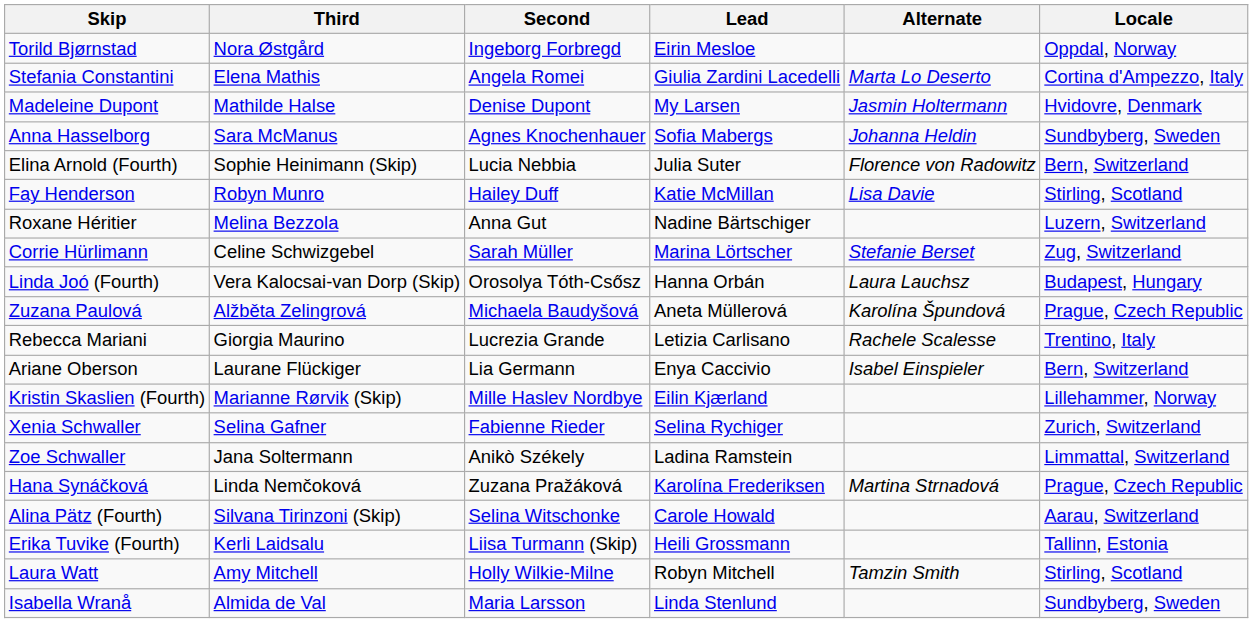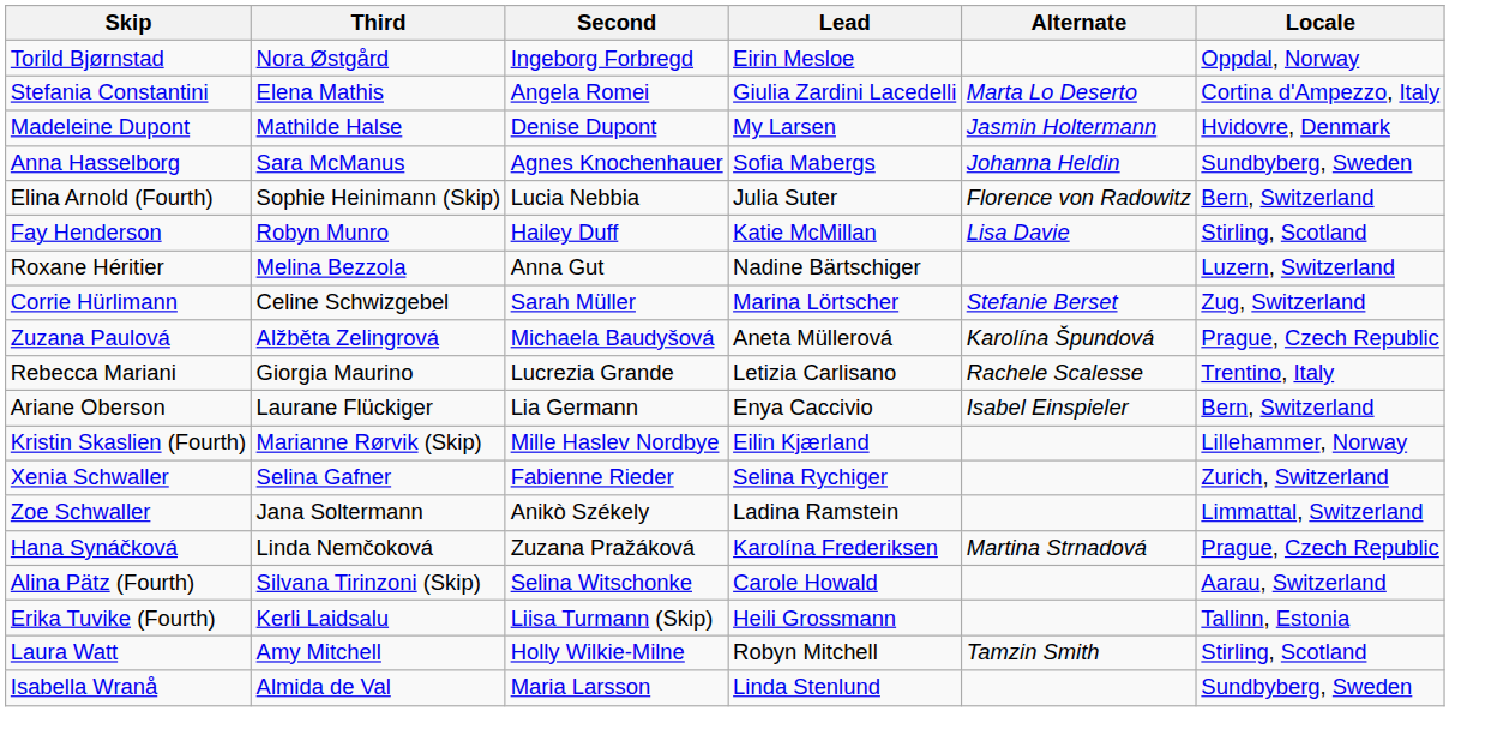 <table class=wikitable>
 <tr>
 <th scope="col">Skip</th>
 <th scope="col">Third</th>
 <th scope="col">Second</th>
 <th scope="col">Lead</th>
 <th scope="col">Alternate</th>
 <th scope="col">Locale</th>
 </tr>
 <tr>
 <td><a href='#'>Torild Bjørnstad</a></td>
 <td><a href='#'>Nora Østgård</a></td>
 <td><a href='#'>Ingeborg Forbregd</a></td>
 <td><a href='#'>Eirin Mesloe</a></td>
 <td></td>
 <td> <a href='#'>Oppdal</a>, <a href='#'>Norway</a></td>
 </tr>
 <tr>
 <td><a href='#'>Stefania Constantini</a></td>
 <td><a href='#'>Elena Mathis</a></td>
 <td><a href='#'>Angela Romei</a></td>
 <td><a href='#'>Giulia Zardini Lacedelli</a></td>
 <td><em><a href='#'>Marta Lo Deserto</a></em></td>
 <td> <a href='#'>Cortina d'Ampezzo</a>, <a href='#'>Italy</a></td>
 </tr>
 <tr>
 <td><a href='#'>Madeleine Dupont</a></td>
 <td><a href='#'>Mathilde Halse</a></td>
 <td><a href='#'>Denise Dupont</a></td>
 <td><a href='#'>My Larsen</a></td>
 <td><em><a href='#'>Jasmin Holtermann</a></em></td>
 <td> <a href='#'>Hvidovre</a>, <a href='#'>Denmark</a></td>
 </tr>
 <tr>
 <td><a href='#'>Anna Hasselborg</a></td>
 <td><a href='#'>Sara McManus</a></td>
 <td><a href='#'>Agnes Knochenhauer</a></td>
 <td><a href='#'>Sofia Mabergs</a></td>
 <td><em><a href='#'>Johanna Heldin</a></em></td>
 <td> <a href='#'>Sundbyberg</a>, <a href='#'>Sweden</a></td>
 </tr>
 <tr>
 <td>Elina Arnold (Fourth)</td>
 <td>Sophie Heinimann (Skip)</td>
 <td>Lucia Nebbia</td>
 <td>Julia Suter</td>
 <td><em>Florence von Radowitz</em></td>
 <td> <a href='#'>Bern</a>, <a href='#'>Switzerland</a></td>
 </tr>
 <tr>
 <td><a href='#'>Fay Henderson</a></td>
 <td><a href='#'>Robyn Munro</a></td>
 <td><a href='#'>Hailey Duff</a></td>
 <td><a href='#'>Katie McMillan</a></td>
 <td><em><a href='#'>Lisa Davie</a></em></td>
 <td> <a href='#'>Stirling</a>, <a href='#'>Scotland</a></td>
 </tr>
 <tr>
 <td>Roxane Héritier</td>
 <td><a href='#'>Melina Bezzola</a></td>
 <td>Anna Gut</td>
 <td>Nadine Bärtschiger</td>
 <td></td>
 <td> <a href='#'>Luzern</a>, <a href='#'>Switzerland</a></td>
 </tr>
 <tr>
 <td><a href='#'>Corrie Hürlimann</a></td>
 <td>Celine Schwizgebel</td>
 <td><a href='#'>Sarah Müller</a></td>
 <td><a href='#'>Marina Lörtscher</a></td>
 <td><em><a href='#'>Stefanie Berset</a></em></td>
 <td> <a href='#'>Zug</a>, <a href='#'>Switzerland</a></td>
-</tr>
-<tr>
-<td><a href='#'>Linda Joó</a> (Fourth)</td>
-<td>Vera Kalocsai-van Dorp (Skip)</td>
-<td>Orosolya Tóth-Csősz</td>
-<td>Hanna Orbán</td>
-<td><em>Laura Lauchsz</em></td>
-<td> <a href='#'>Budapest</a>, <a href='#'>Hungary</a></td>
 </tr>
 <tr>
 <td><a href='#'>Zuzana Paulová</a></td>
 <td><a href='#'>Alžběta Zelingrová</a></td>
 <td><a href='#'>Michaela Baudyšová</a></td>
 <td>Aneta Müllerová</td>
 <td><em>Karolína Špundová</em></td>
 <td> <a href='#'>Prague</a>, <a href='#'>Czech Republic</a></td>
 </tr>
 <tr>
 <td>Rebecca Mariani</td>
 <td>Giorgia Maurino</td>
 <td>Lucrezia Grande</td>
 <td>Letizia Carlisano</td>
 <td><em>Rachele Scalesse</em></td>
 <td> <a href='#'>Trentino</a>, <a href='#'>Italy</a></td>
 </tr>
 <tr>
 <td>Ariane Oberson</td>
 <td>Laurane Flückiger</td>
 <td>Lia Germann</td>
 <td>Enya Caccivio</td>
 <td><em>Isabel Einspieler</em></td>
 <td> <a href='#'>Bern</a>, <a href='#'>Switzerland</a></td>
 </tr>
 <tr>
 <td><a href='#'>Kristin Skaslien</a> (Fourth)</td>
 <td><a href='#'>Marianne Rørvik</a> (Skip)</td>
 <td><a href='#'>Mille Haslev Nordbye</a></td>
 <td><a href='#'>Eilin Kjærland</a></td>
 <td></td>
 <td> <a href='#'>Lillehammer</a>, <a href='#'>Norway</a></td>
 </tr>
 <tr>
 <td><a href='#'>Xenia Schwaller</a></td>
 <td><a href='#'>Selina Gafner</a></td>
 <td><a href='#'>Fabienne Rieder</a></td>
 <td><a href='#'>Selina Rychiger</a></td>
 <td></td>
 <td> <a href='#'>Zurich</a>, <a href='#'>Switzerland</a></td>
 </tr>
 <tr>
 <td><a href='#'>Zoe Schwaller</a></td>
 <td>Jana Soltermann</td>
 <td>Anikò Székely</td>
 <td>Ladina Ramstein</td>
 <td></td>
 <td> <a href='#'>Limmattal</a>, <a href='#'>Switzerland</a></td>
 </tr>
 <tr>
 <td><a href='#'>Hana Synáčková</a></td>
 <td>Linda Nemčoková</td>
 <td>Zuzana Pražáková</td>
 <td><a href='#'>Karolína Frederiksen</a></td>
 <td><em>Martina Strnadová</em></td>
 <td> <a href='#'>Prague</a>, <a href='#'>Czech Republic</a></td>
 </tr>
 <tr>
 <td><a href='#'>Alina Pätz</a> (Fourth)</td>
 <td><a href='#'>Silvana Tirinzoni</a> (Skip)</td>
 <td><a href='#'>Selina Witschonke</a></td>
 <td><a href='#'>Carole Howald</a></td>
 <td></td>
 <td> <a href='#'>Aarau</a>, <a href='#'>Switzerland</a></td>
 </tr>
 <tr>
 <td><a href='#'>Erika Tuvike</a> (Fourth)</td>
 <td><a href='#'>Kerli Laidsalu</a></td>
 <td><a href='#'>Liisa Turmann</a> (Skip)</td>
 <td><a href='#'>Heili Grossmann</a></td>
 <td></td>
 <td> <a href='#'>Tallinn</a>, <a href='#'>Estonia</a></td>
 </tr>
 <tr>
 <td><a href='#'>Laura Watt</a></td>
 <td><a href='#'>Amy Mitchell</a></td>
 <td><a href='#'>Holly Wilkie-Milne</a></td>
 <td>Robyn Mitchell</td>
 <td><em>Tamzin Smith</em></td>
 <td> <a href='#'>Stirling</a>, <a href='#'>Scotland</a></td>
 </tr>
 <tr>
 <td><a href='#'>Isabella Wranå</a></td>
 <td><a href='#'>Almida de Val</a></td>
 <td><a href='#'>Maria Larsson</a></td>
 <td><a href='#'>Linda Stenlund</a></td>
 <td></td>
 <td> <a href='#'>Sundbyberg</a>, <a href='#'>Sweden</a></td>
 </tr>
 </table>
